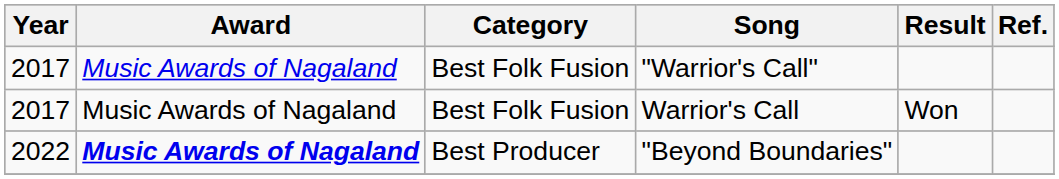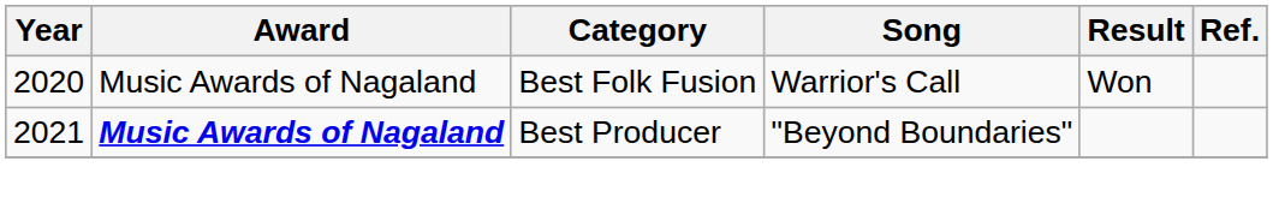 <table class="wikitable">
 <tr>
 <th>Year</th>
 <th>Award</th>
 <th>Category</th>
 <th>Song</th>
 <th>Result</th>
 <th>Ref.</th>
 </tr>
 <tr>
-<td>2017</td>
-<td><em><a href='#'>Music Awards of Nagaland</a></em></td>
-<td>Best Folk Fusion</td>
-<td>"Warrior's Call"</td>
-<td></td>
-<td></td>
-</tr>
-<tr>
-<td>2017</td>
+<td>2020</td>
 <td>Music Awards of Nagaland</td>
 <td>Best Folk Fusion</td>
 <td>Warrior's Call</td>
 <td>Won</td>
 <td></td>
 </tr>
 <tr>
-<td>2022</td>
+<td>2021</td>
 <td><strong><em><a href='#'>Music Awards of Nagaland</a></em></strong></td>
 <td>Best Producer</td>
 <td>"Beyond Boundaries"</td>
 <td></td>
 <td></td>
 </tr>
 <tr>
 </tr>
 </table>
